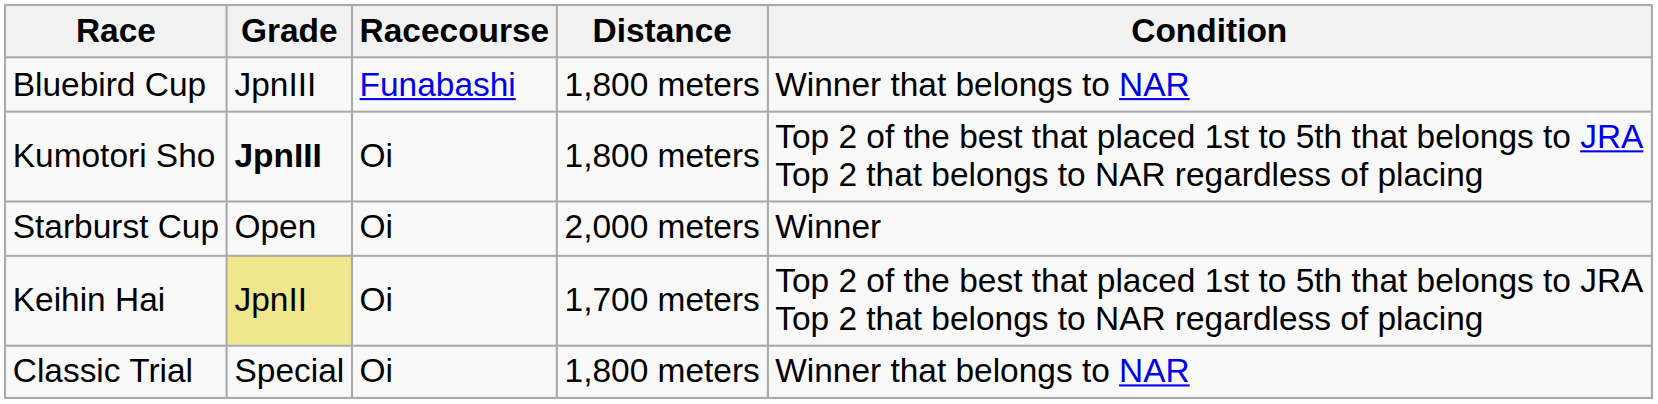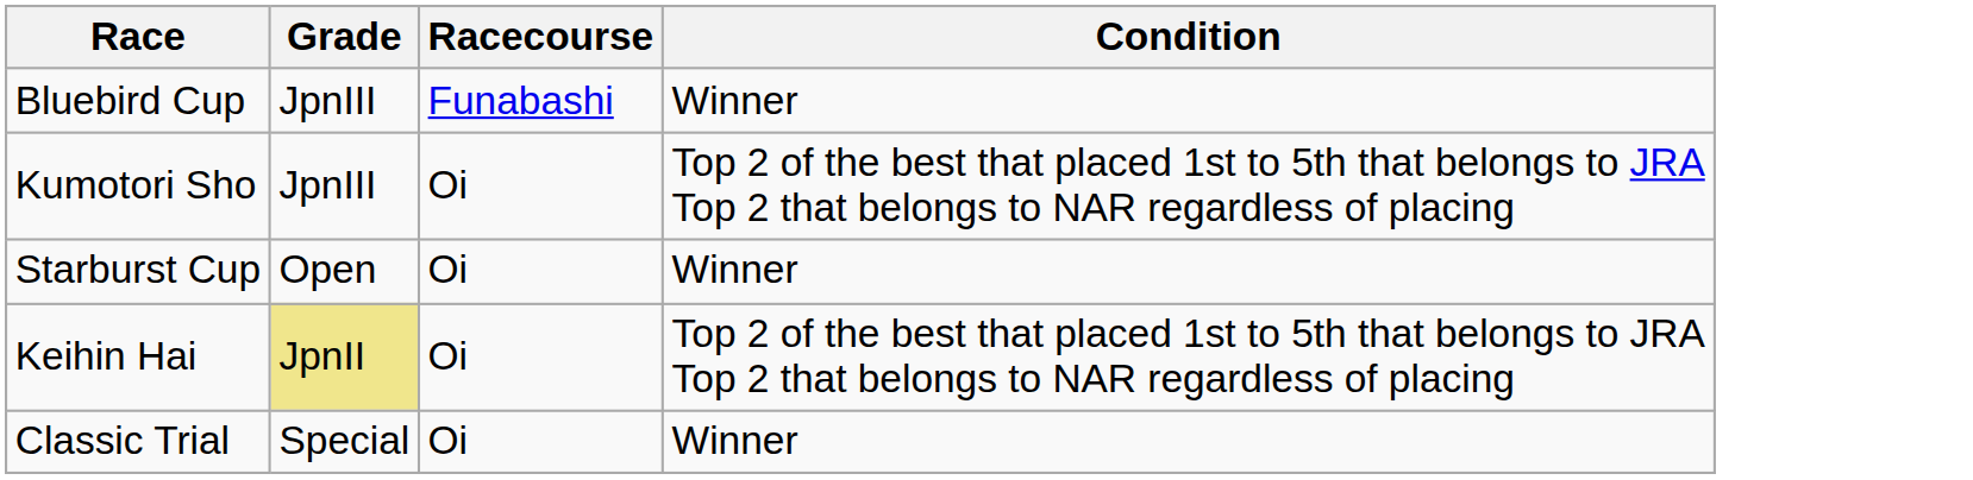 <table class="wikitable">
 <tr>
 <th>Race</th>
 <th>Grade</th>
 <th>Racecourse</th>
-<th>Distance</th>
 <th>Condition</th>
 </tr>
 <tr>
 <td>Bluebird Cup</td>
 <td>JpnIII</td>
 <td><a href='#'>Funabashi</a></td>
-<td>1,800 meters</td>
-<td>Winner that belongs to <a href='#'>NAR</a></td>
+<td>Winner</td>
 </tr>
 <tr>
 <td>Kumotori Sho</td>
-<td><strong>JpnIII</strong></td>
+<td>JpnIII</td>
 <td>Oi</td>
-<td>1,800 meters</td>
 <td>Top 2 of the best that placed 1st to 5th that belongs to <a href='#'>JRA</a><br>Top 2 that belongs to NAR regardless of placing</td>
 </tr>
 <tr>
 <td>Starburst Cup</td>
 <td>Open</td>
 <td>Oi</td>
-<td>2,000 meters</td>
 <td>Winner</td>
 </tr>
 <tr>
 <td>Keihin Hai</td>
 <td style="background: khaki;">JpnII</td>
 <td>Oi</td>
-<td>1,700 meters</td>
 <td>Top 2 of the best that placed 1st to 5th that belongs to JRA<br>Top 2 that belongs to NAR regardless of placing</td>
 </tr>
 <tr>
 <td>Classic Trial</td>
 <td>Special</td>
 <td>Oi</td>
-<td>1,800 meters</td>
-<td>Winner that belongs to <a href='#'>NAR</a></td>
+<td>Winner</td>
 </tr>
 </table>
